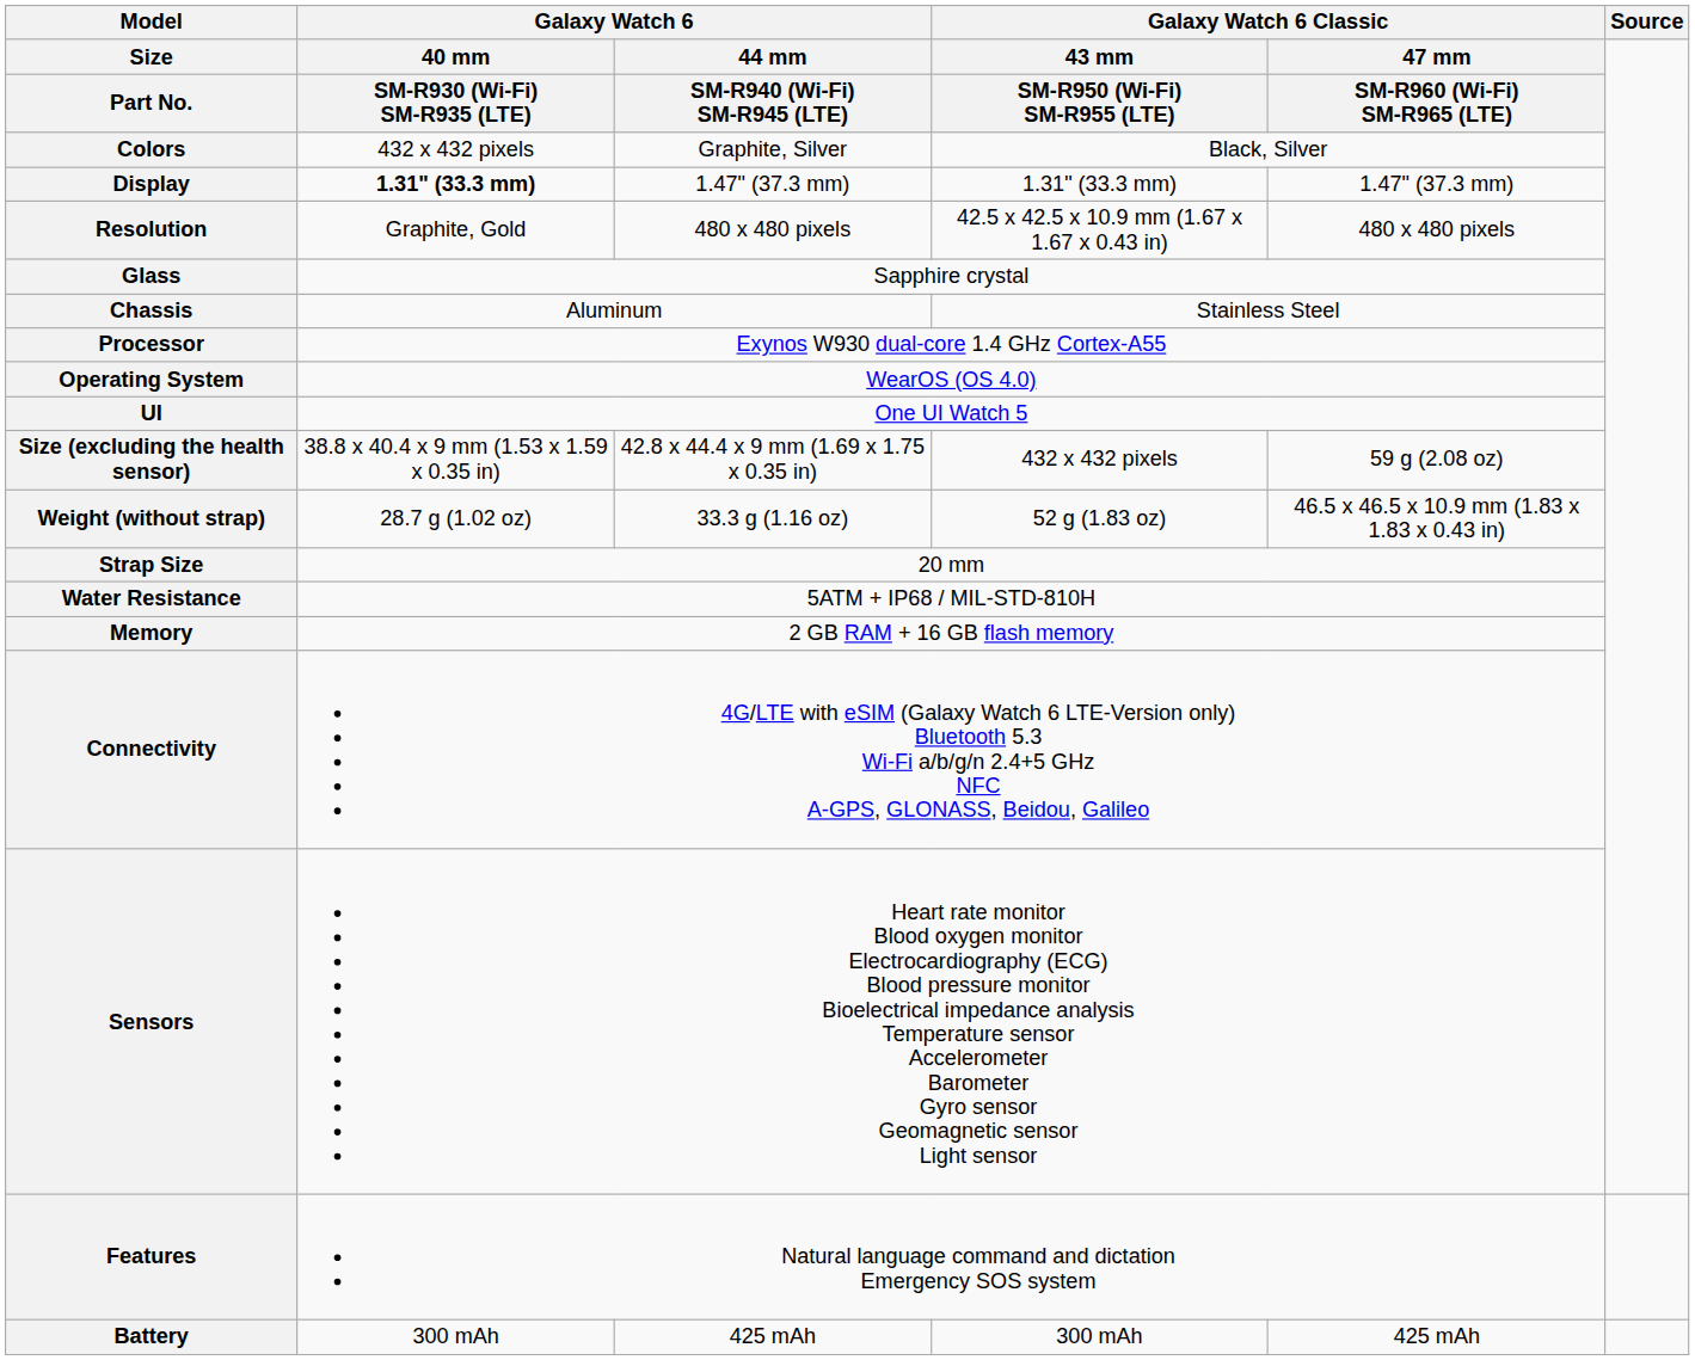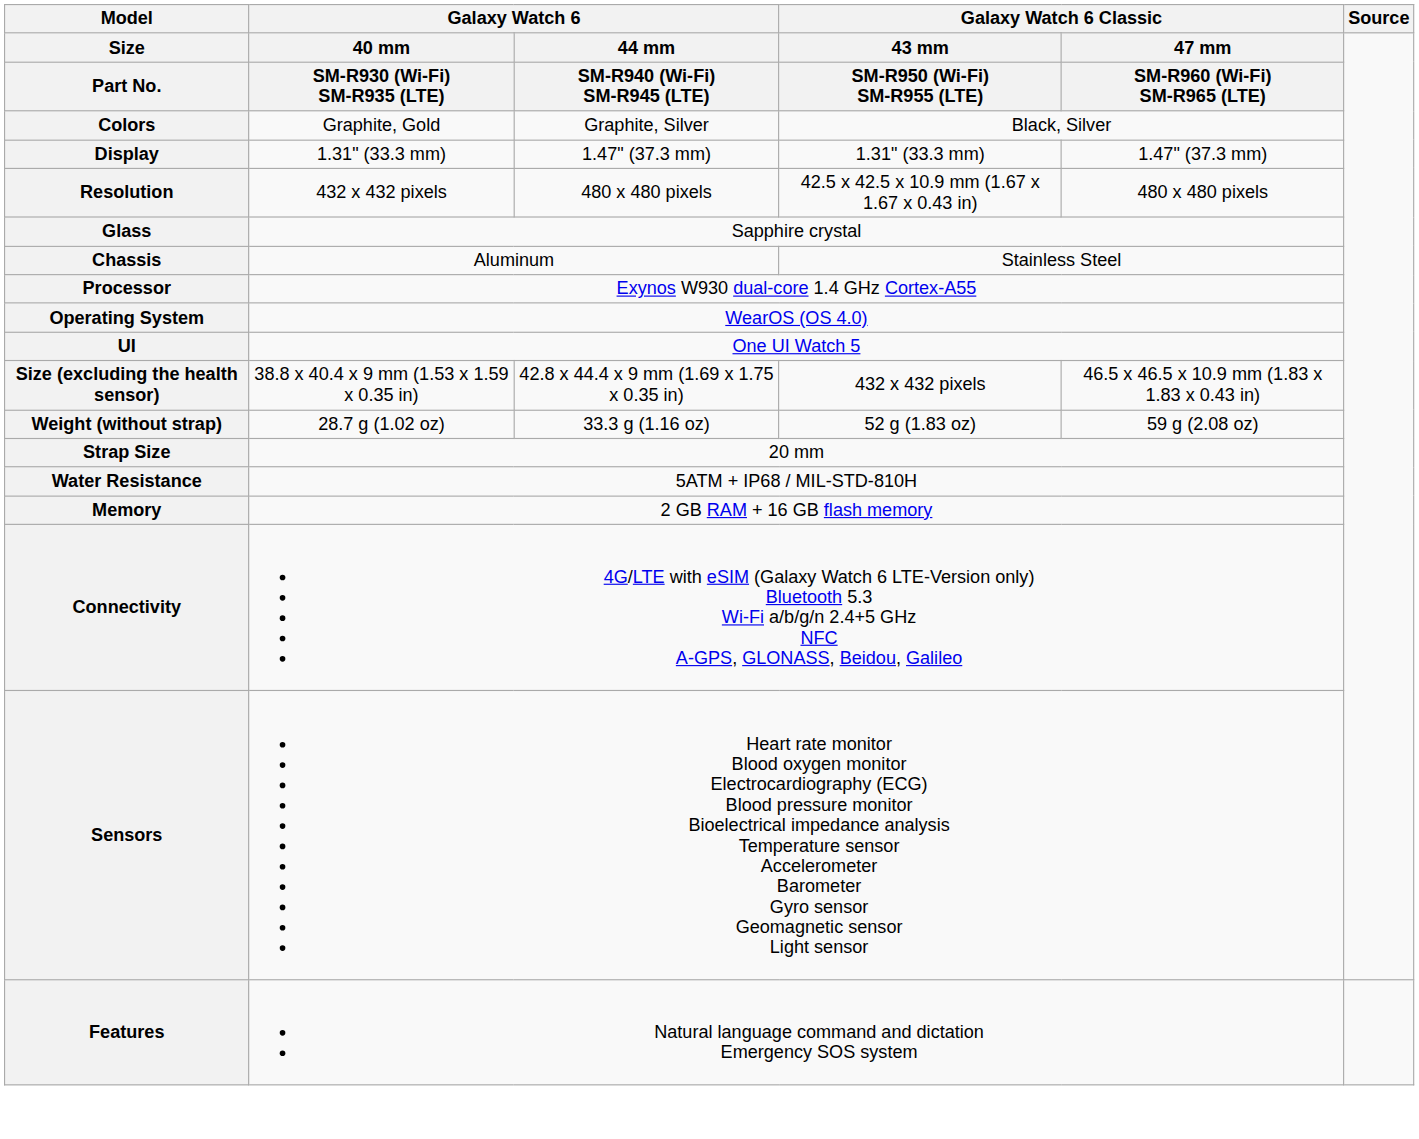 <table class="wikitable" style="text-align: center;">
 <tr>
 <th>Model</th>
 <th colspan="2">Galaxy Watch 6</th>
 <th colspan="2">Galaxy Watch 6 Classic</th>
 <th>Source</th>
 </tr>
 <tr>
 <th>Size</th>
 <th>40 mm</th>
 <th>44 mm</th>
 <th>43 mm</th>
 <th>47 mm</th>
 <td rowspan="17"></td>
 </tr>
 <tr>
 <th>Part No.</th>
 <th>SM-R930 (Wi-Fi)<br>SM-R935 (LTE)</th>
 <th>SM-R940 (Wi-Fi)<br>SM-R945 (LTE)</th>
 <th>SM-R950 (Wi-Fi)<br>SM-R955 (LTE)</th>
 <th>SM-R960 (Wi-Fi)<br>SM-R965 (LTE)</th>
 </tr>
 <tr>
 <th>Colors</th>
-<td>432 x 432 pixels</td>
+<td>Graphite, Gold</td>
 <td>Graphite, Silver</td>
 <td colspan="2">Black, Silver</td>
 </tr>
 <tr>
 <th>Display</th>
-<td><strong>1.31" (33.3 mm)</strong></td>
+<td>1.31" (33.3 mm)</td>
 <td>1.47" (37.3 mm)</td>
 <td>1.31" (33.3 mm)</td>
 <td>1.47" (37.3 mm)</td>
 </tr>
 <tr>
 <th>Resolution</th>
-<td>Graphite, Gold</td>
+<td>432 x 432 pixels</td>
 <td>480 x 480 pixels</td>
 <td>42.5 x 42.5 x 10.9 mm (1.67 x 1.67 x 0.43 in)</td>
 <td>480 x 480 pixels</td>
 </tr>
 <tr>
 <th>Glass</th>
 <td colspan="4">Sapphire crystal</td>
 </tr>
 <tr>
 <th>Chassis</th>
 <td colspan="2">Aluminum</td>
 <td colspan="2">Stainless Steel</td>
 </tr>
 <tr>
 <th>Processor</th>
 <td colspan="4"><a href='#'>Exynos</a> W930 <a href='#'>dual-core</a> 1.4 GHz <a href='#'>Cortex-A55</a></td>
 </tr>
 <tr>
 <th>Operating System</th>
 <td colspan="4"><a href='#'>WearOS (OS 4.0)</a></td>
 </tr>
 <tr>
 <th>UI</th>
 <td colspan="4"><a href='#'>One UI Watch 5</a></td>
 </tr>
 <tr>
 <th>Size (excluding the health sensor)</th>
 <td>38.8 x 40.4 x 9 mm (1.53 x 1.59 x 0.35 in)</td>
 <td>42.8 x 44.4 x 9 mm (1.69 x 1.75 x 0.35 in)</td>
 <td>432 x 432 pixels</td>
-<td>59 g (2.08 oz)</td>
+<td>46.5 x 46.5 x 10.9 mm (1.83 x 1.83 x 0.43 in)</td>
 </tr>
 <tr>
 <th>Weight  (without strap)</th>
 <td>28.7 g (1.02 oz)</td>
 <td>33.3 g (1.16 oz)</td>
 <td>52 g (1.83 oz)</td>
-<td>46.5 x 46.5 x 10.9 mm (1.83 x 1.83 x 0.43 in)</td>
+<td>59 g (2.08 oz)</td>
 </tr>
 <tr>
 <th>Strap Size</th>
 <td colspan="4">20 mm</td>
 </tr>
 <tr>
 <th>Water Resistance</th>
 <td colspan="4">5ATM + IP68 / MIL-STD-810H</td>
 </tr>
 <tr>
 <th>Memory</th>
 <td colspan="4">2 GB <a href='#'>RAM</a> + 16 GB <a href='#'>flash memory</a></td>
 </tr>
 <tr>
 <th>Connectivity</th>
 <td colspan="4"><br><ul><li><a href='#'>4G</a>/<a href='#'>LTE</a> with <a href='#'>eSIM</a> (Galaxy Watch 6 LTE-Version only)</li><li><a href='#'>Bluetooth</a> 5.3</li><li><a href='#'>Wi-Fi</a> a/b/g/n 2.4+5 GHz</li><li><a href='#'>NFC</a></li><li><a href='#'>A-GPS</a>, <a href='#'>GLONASS</a>, <a href='#'>Beidou</a>, <a href='#'>Galileo</a></li></ul></td>
 </tr>
 <tr>
 <th>Sensors</th>
 <td colspan="4"><br><ul><li>Heart rate monitor</li><li>Blood oxygen monitor</li><li>Electrocardiography (ECG)</li><li>Blood pressure monitor</li><li>Bioelectrical impedance analysis</li><li>Temperature sensor</li><li>Accelerometer</li><li>Barometer</li><li>Gyro sensor</li><li>Geomagnetic sensor</li><li>Light sensor</li></ul></td>
 </tr>
 <tr>
 <th>Features</th>
 <td colspan="4"><br><ul><li>Natural language command and dictation</li><li>Emergency SOS system</li></ul></td>
 <td></td>
 </tr>
-<tr>
-<th>Battery</th>
-<td>300 mAh</td>
-<td>425 mAh</td>
-<td>300 mAh</td>
-<td>425 mAh</td>
-<td></td>
-</tr>
 </table>
